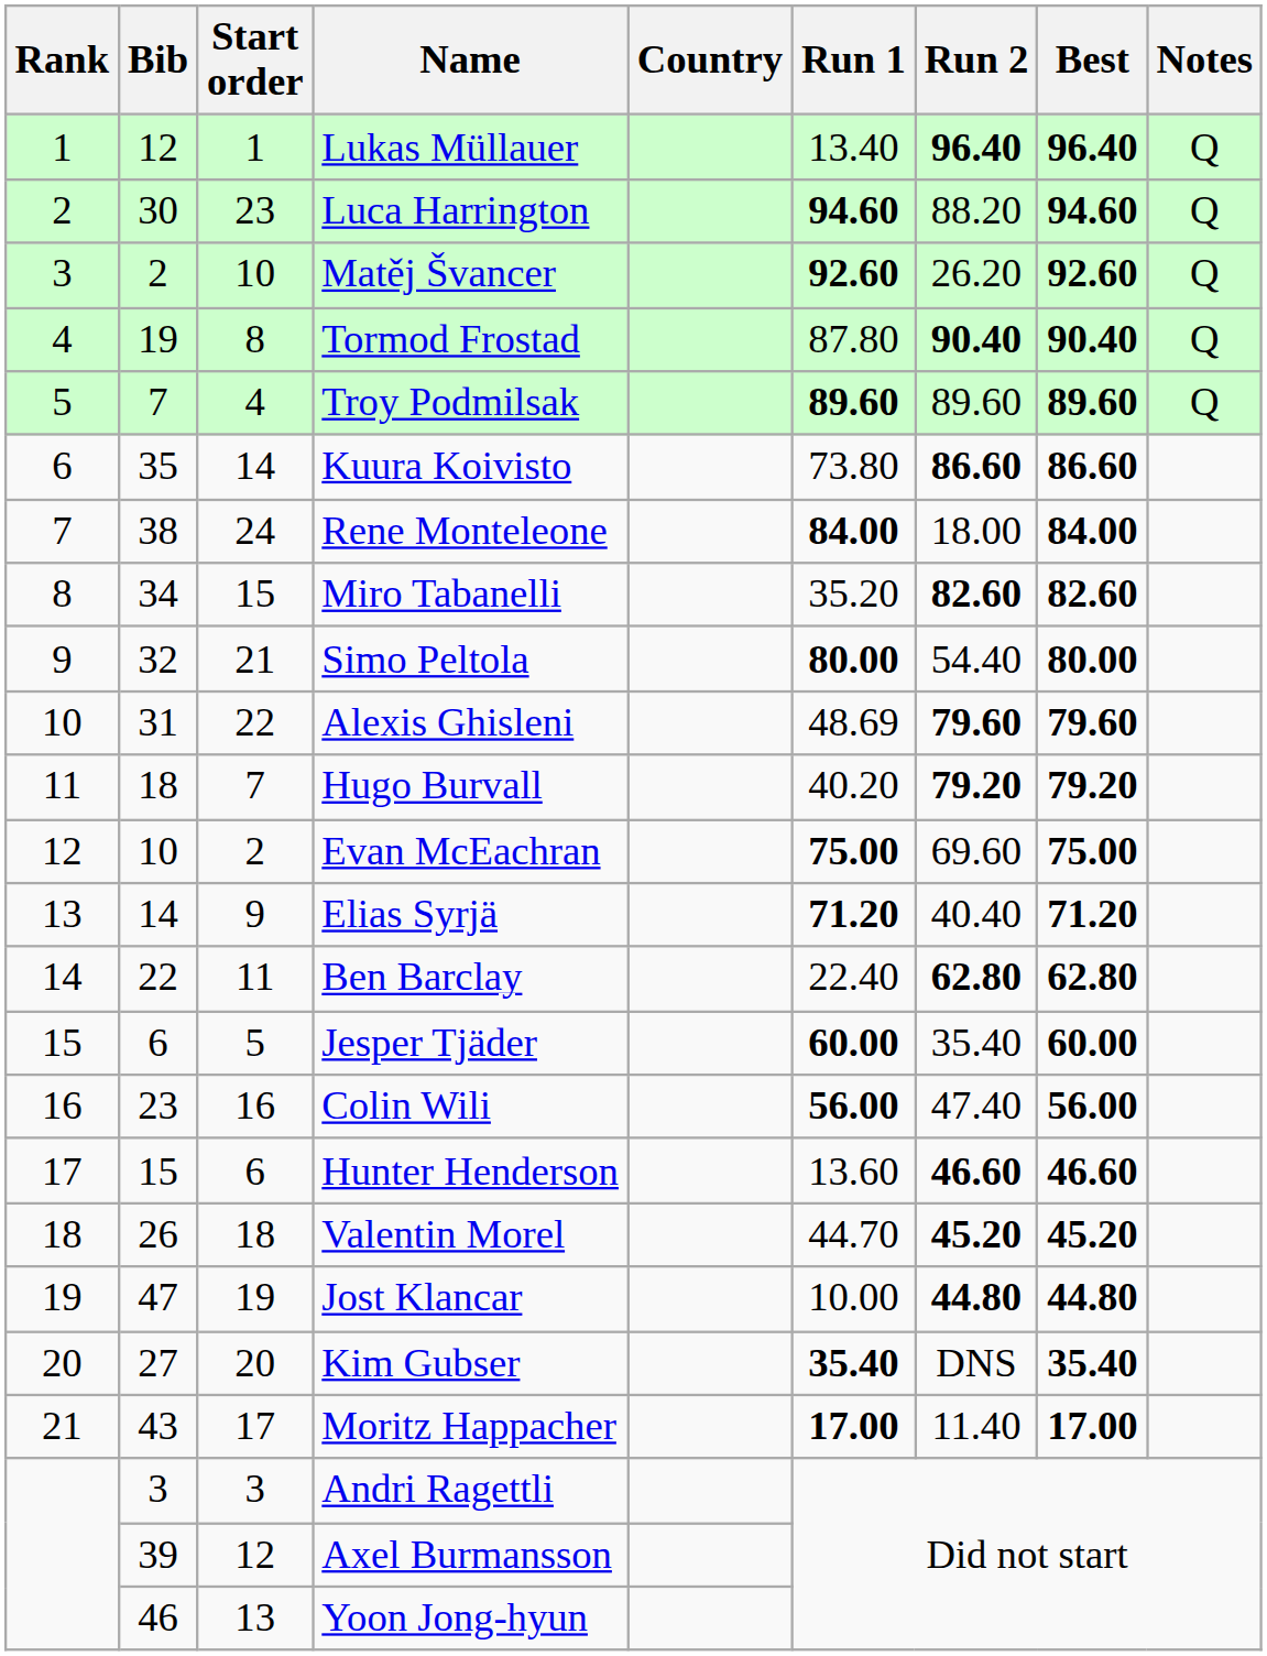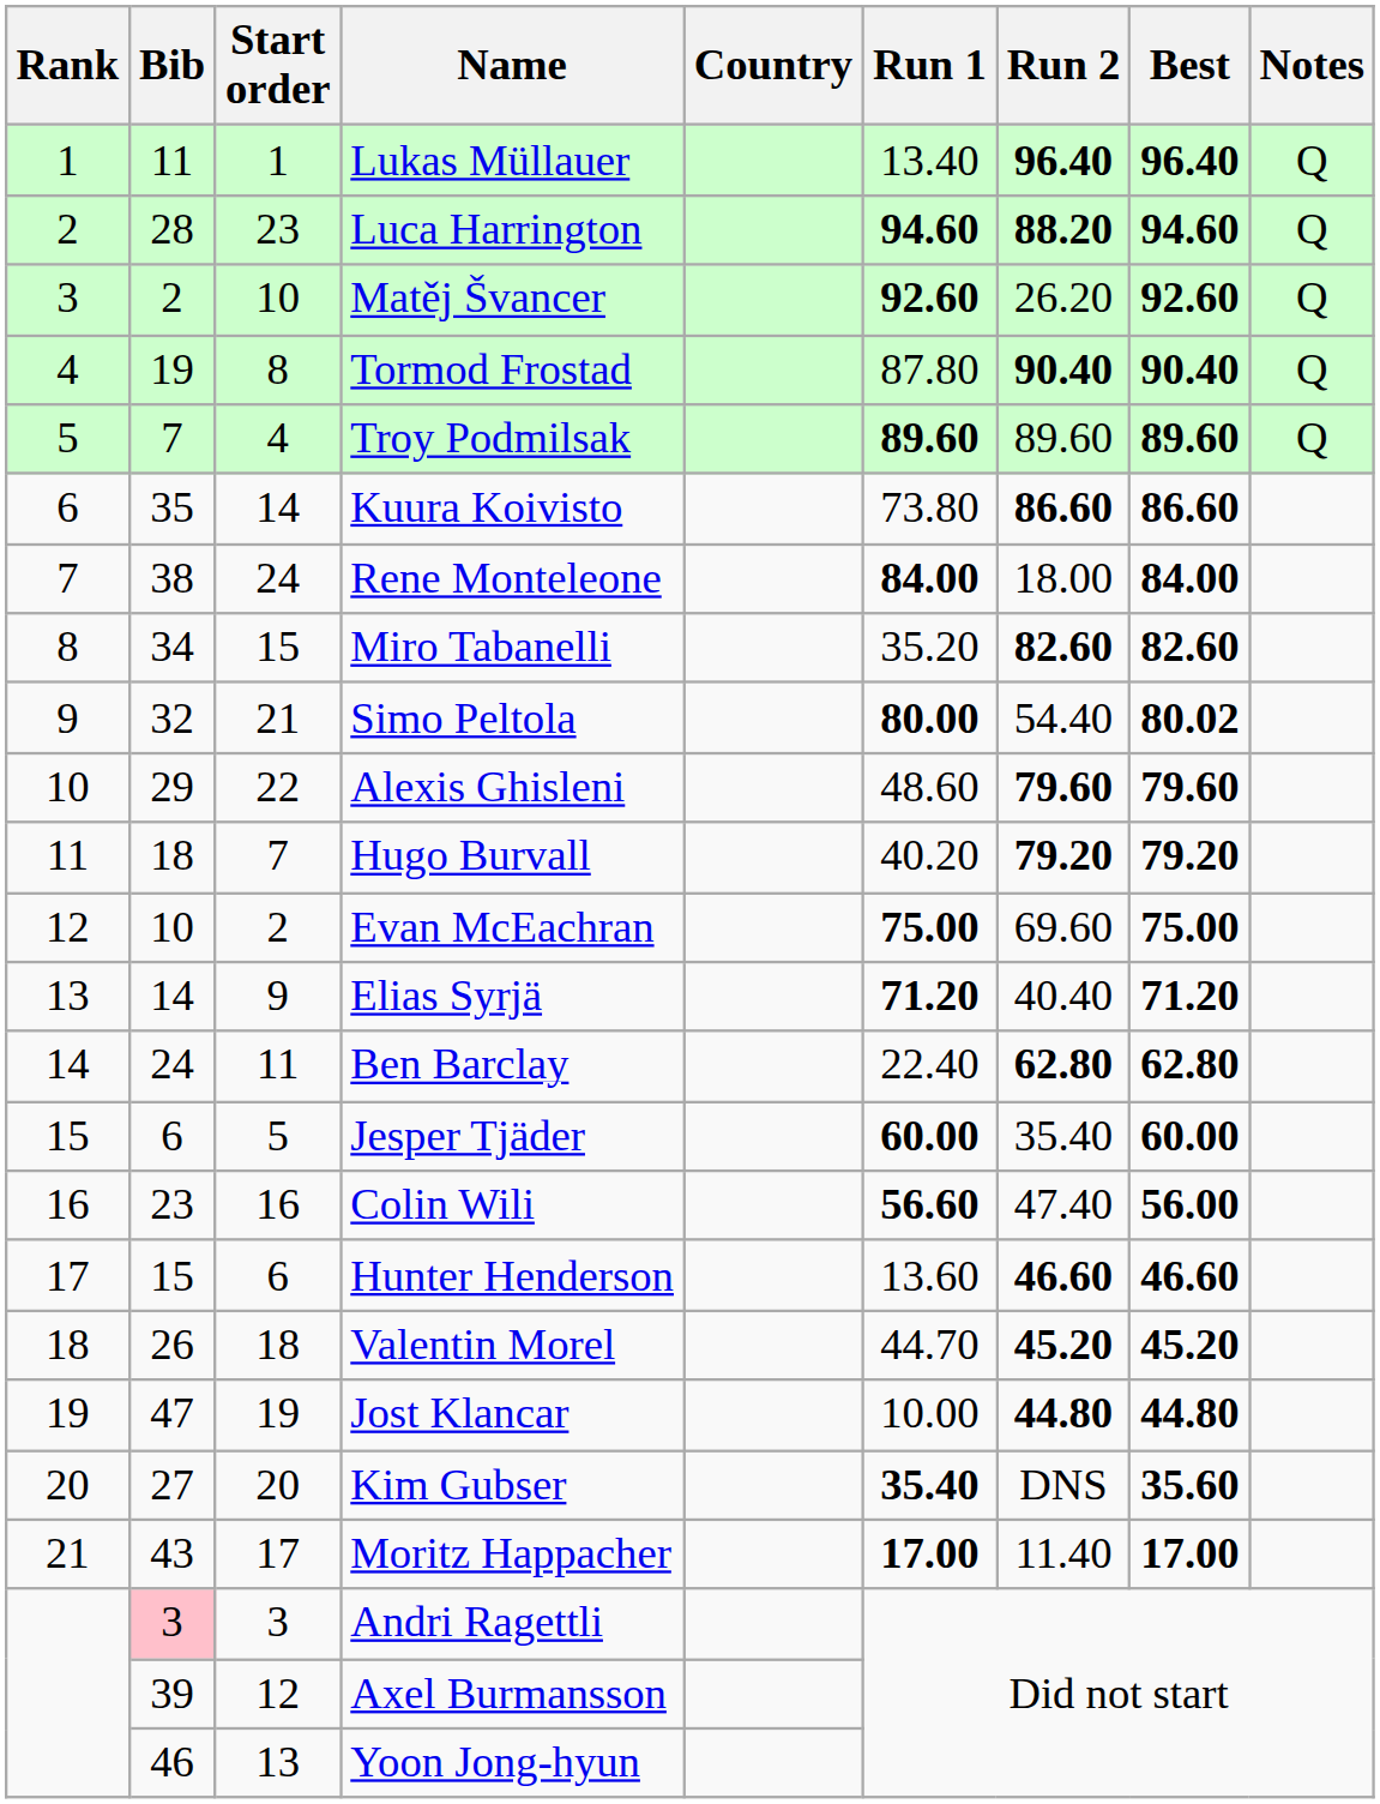 <table class="wikitable sortable" style="text-align:center">
 <tr>
 <th>Rank</th>
 <th>Bib</th>
 <th>Start<br>order</th>
 <th>Name</th>
 <th>Country</th>
 <th>Run 1</th>
 <th>Run 2</th>
 <th>Best</th>
 <th>Notes</th>
 </tr>
 <tr bgcolor=ccffcc>
 <td>1</td>
-<td>12</td>
+<td>11</td>
 <td>1</td>
 <td align=left><a href='#'>Lukas Müllauer</a></td>
 <td align=left></td>
 <td>13.40</td>
 <td><strong>96.40</strong></td>
 <td><strong>96.40</strong></td>
 <td>Q</td>
 </tr>
 <tr bgcolor=ccffcc>
 <td>2</td>
-<td>30</td>
+<td>28</td>
 <td>23</td>
 <td align=left><a href='#'>Luca Harrington</a></td>
 <td align=left></td>
 <td><strong>94.60</strong></td>
-<td>88.20</td>
+<td><strong>88.20</strong></td>
 <td><strong>94.60</strong></td>
 <td>Q</td>
 </tr>
 <tr bgcolor=ccffcc>
 <td>3</td>
 <td>2</td>
 <td>10</td>
 <td align=left><a href='#'>Matěj Švancer</a></td>
 <td align=left></td>
 <td><strong>92.60</strong></td>
 <td>26.20</td>
 <td><strong>92.60</strong></td>
 <td>Q</td>
 </tr>
 <tr bgcolor=ccffcc>
 <td>4</td>
 <td>19</td>
 <td>8</td>
 <td align=left><a href='#'>Tormod Frostad</a></td>
 <td align=left></td>
 <td>87.80</td>
 <td><strong>90.40</strong></td>
 <td><strong>90.40</strong></td>
 <td>Q</td>
 </tr>
 <tr bgcolor=ccffcc>
 <td>5</td>
 <td>7</td>
 <td>4</td>
 <td align=left><a href='#'>Troy Podmilsak</a></td>
 <td align=left></td>
 <td><strong>89.60</strong></td>
 <td>89.60</td>
 <td><strong>89.60</strong></td>
 <td>Q</td>
 </tr>
 <tr>
 <td>6</td>
 <td>35</td>
 <td>14</td>
 <td align=left><a href='#'>Kuura Koivisto</a></td>
 <td align=left></td>
 <td>73.80</td>
 <td><strong>86.60</strong></td>
 <td><strong>86.60</strong></td>
 <td></td>
 </tr>
 <tr>
 <td>7</td>
 <td>38</td>
 <td>24</td>
 <td align=left><a href='#'>Rene Monteleone</a></td>
 <td align=left></td>
 <td><strong>84.00</strong></td>
 <td>18.00</td>
 <td><strong>84.00</strong></td>
 <td></td>
 </tr>
 <tr>
 <td>8</td>
 <td>34</td>
 <td>15</td>
 <td align=left><a href='#'>Miro Tabanelli</a></td>
 <td align=left></td>
 <td>35.20</td>
 <td><strong>82.60</strong></td>
 <td><strong>82.60</strong></td>
 <td></td>
 </tr>
 <tr>
 <td>9</td>
 <td>32</td>
 <td>21</td>
 <td align=left><a href='#'>Simo Peltola</a></td>
 <td align=left></td>
 <td><strong>80.00</strong></td>
 <td>54.40</td>
-<td><strong>80.00</strong></td>
+<td><strong>80.02</strong></td>
 <td></td>
 </tr>
 <tr>
 <td>10</td>
-<td>31</td>
+<td>29</td>
 <td>22</td>
 <td align=left><a href='#'>Alexis Ghisleni</a></td>
 <td align=left></td>
-<td>48.69</td>
+<td>48.60</td>
 <td><strong>79.60</strong></td>
 <td><strong>79.60</strong></td>
 <td></td>
 </tr>
 <tr>
 <td>11</td>
 <td>18</td>
 <td>7</td>
 <td align=left><a href='#'>Hugo Burvall</a></td>
 <td align=left></td>
 <td>40.20</td>
 <td><strong>79.20</strong></td>
 <td><strong>79.20</strong></td>
 <td></td>
 </tr>
 <tr>
 <td>12</td>
 <td>10</td>
 <td>2</td>
 <td align=left><a href='#'>Evan McEachran</a></td>
 <td align=left></td>
 <td><strong>75.00</strong></td>
 <td>69.60</td>
 <td><strong>75.00</strong></td>
 <td></td>
 </tr>
 <tr>
 <td>13</td>
 <td>14</td>
 <td>9</td>
 <td align=left><a href='#'>Elias Syrjä</a></td>
 <td align=left></td>
 <td><strong>71.20</strong></td>
 <td>40.40</td>
 <td><strong>71.20</strong></td>
 <td></td>
 </tr>
 <tr>
 <td>14</td>
-<td>22</td>
+<td>24</td>
 <td>11</td>
 <td align=left><a href='#'>Ben Barclay</a></td>
 <td align=left></td>
 <td>22.40</td>
 <td><strong>62.80</strong></td>
 <td><strong>62.80</strong></td>
 <td></td>
 </tr>
 <tr>
 <td>15</td>
 <td>6</td>
 <td>5</td>
 <td align=left><a href='#'>Jesper Tjäder</a></td>
 <td align=left></td>
 <td><strong>60.00</strong></td>
 <td>35.40</td>
 <td><strong>60.00</strong></td>
 <td></td>
 </tr>
 <tr>
 <td>16</td>
 <td>23</td>
 <td>16</td>
 <td align=left><a href='#'>Colin Wili</a></td>
 <td align=left></td>
-<td><strong>56.00</strong></td>
+<td><strong>56.60</strong></td>
 <td>47.40</td>
 <td><strong>56.00</strong></td>
 <td></td>
 </tr>
 <tr>
 <td>17</td>
 <td>15</td>
 <td>6</td>
 <td align=left><a href='#'>Hunter Henderson</a></td>
 <td align=left></td>
 <td>13.60</td>
 <td><strong>46.60</strong></td>
 <td><strong>46.60</strong></td>
 <td></td>
 </tr>
 <tr>
 <td>18</td>
 <td>26</td>
 <td>18</td>
 <td align=left><a href='#'>Valentin Morel</a></td>
 <td align=left></td>
 <td>44.70</td>
 <td><strong>45.20</strong></td>
 <td><strong>45.20</strong></td>
 <td></td>
 </tr>
 <tr>
 <td>19</td>
 <td>47</td>
 <td>19</td>
 <td align=left><a href='#'>Jost Klancar</a></td>
 <td align=left></td>
 <td>10.00</td>
 <td><strong>44.80</strong></td>
 <td><strong>44.80</strong></td>
 <td></td>
 </tr>
 <tr>
 <td>20</td>
 <td>27</td>
 <td>20</td>
 <td align=left><a href='#'>Kim Gubser</a></td>
 <td align=left></td>
 <td><strong>35.40</strong></td>
 <td>DNS</td>
-<td><strong>35.40</strong></td>
+<td><strong>35.60</strong></td>
 <td></td>
 </tr>
 <tr>
 <td>21</td>
 <td>43</td>
 <td>17</td>
 <td align=left><a href='#'>Moritz Happacher</a></td>
 <td align=left></td>
 <td><strong>17.00</strong></td>
 <td>11.40</td>
 <td><strong>17.00</strong></td>
 <td></td>
 </tr>
 <tr>
 <td rowspan=3></td>
-<td>3</td>
+<td style="background: pink;">3</td>
 <td>3</td>
 <td align=left><a href='#'>Andri Ragettli</a></td>
 <td align=left></td>
 <td colspan=4 rowspan=3>Did not start</td>
 </tr>
 <tr>
 <td>39</td>
 <td>12</td>
 <td align=left><a href='#'>Axel Burmansson</a></td>
 <td align=left></td>
 </tr>
 <tr>
 <td>46</td>
 <td>13</td>
 <td align=left><a href='#'>Yoon Jong-hyun</a></td>
 <td align=left></td>
 </tr>
 </table>
